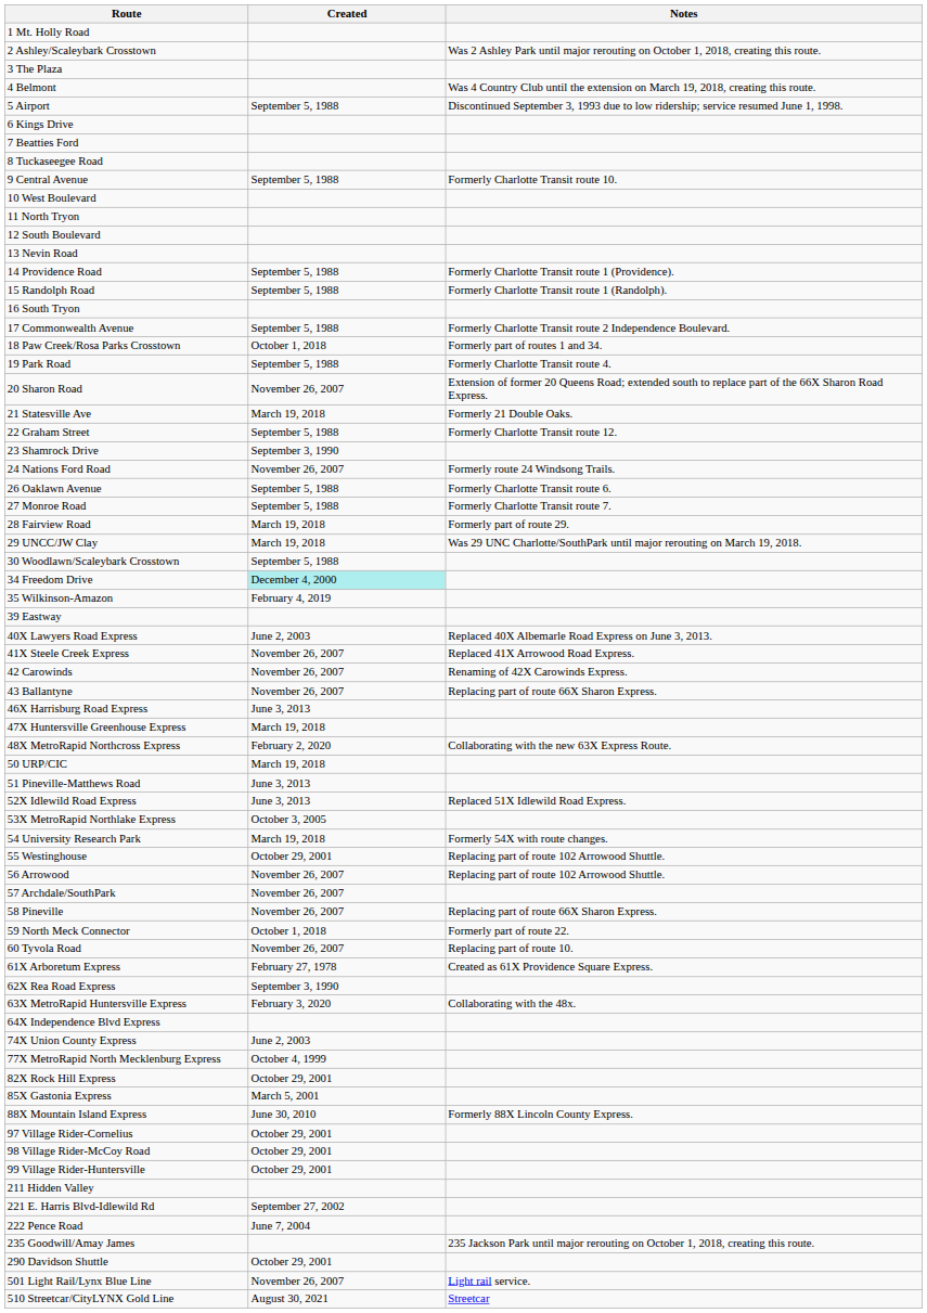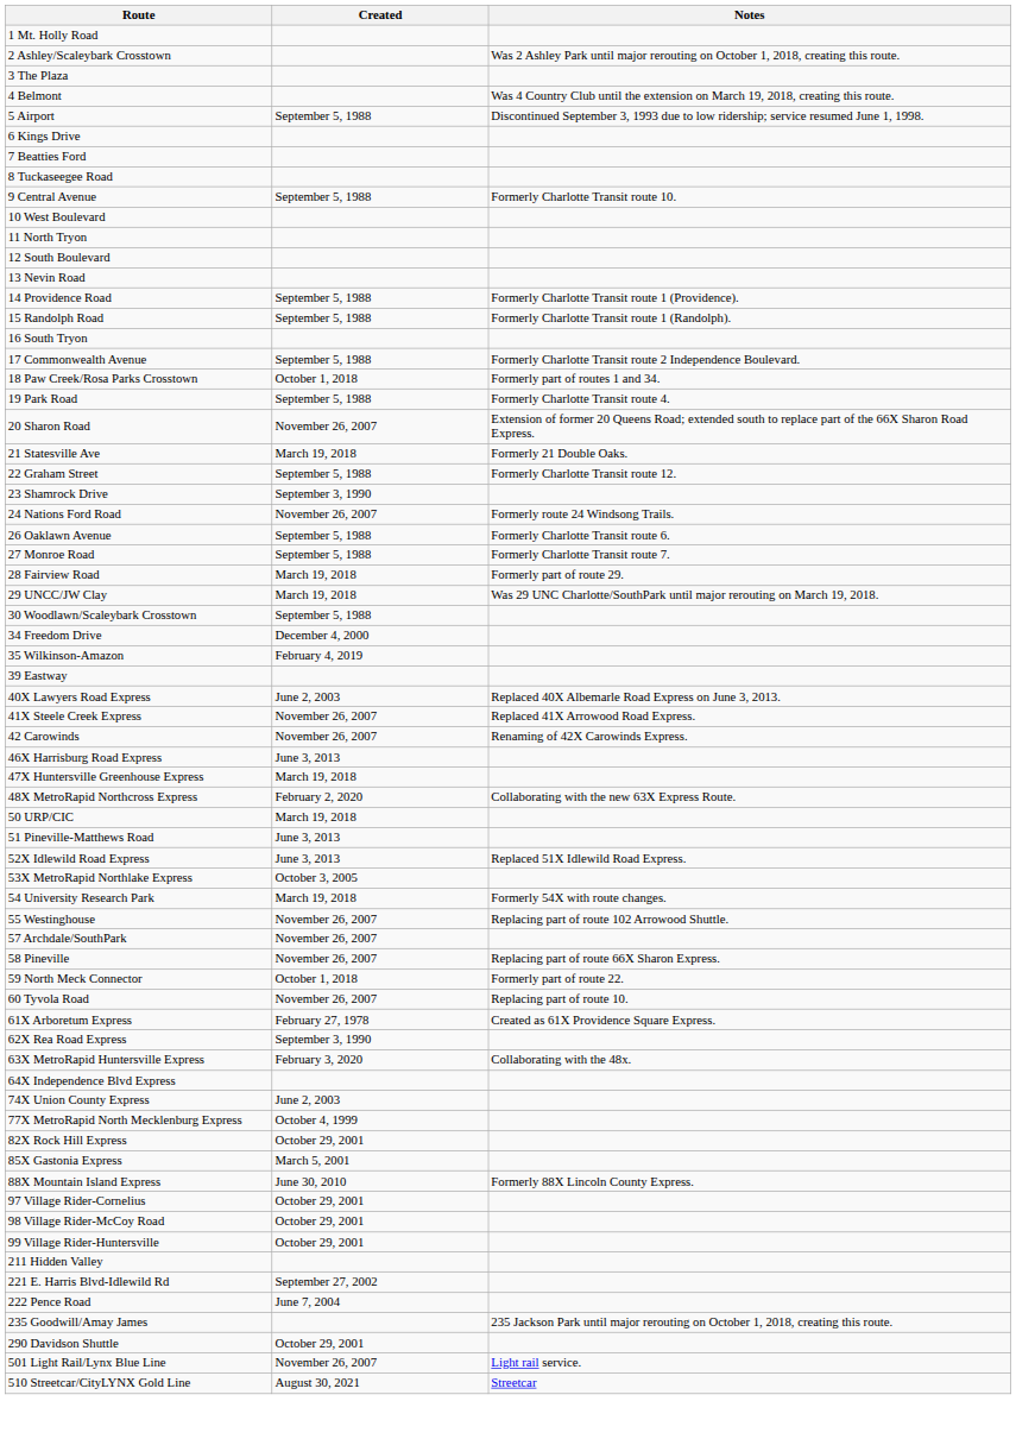 <table class="wikitable sortable" style="width:100%;">
 <tr>
 <th style="width:10em;">Route</th>
 <th style="width:8em;">Created</th>
 <th style="width:20em;">Notes</th>
 </tr>
 <tr>
 <td>1 Mt. Holly Road</td>
 <td></td>
 <td></td>
 </tr>
 <tr>
 <td>2 Ashley/Scaleybark Crosstown</td>
 <td></td>
 <td>Was 2 Ashley Park until major rerouting on October 1, 2018, creating this route.</td>
 </tr>
 <tr>
 <td>3 The Plaza</td>
 <td></td>
 <td></td>
 </tr>
 <tr>
 <td>4 Belmont</td>
 <td></td>
 <td>Was 4 Country Club until the extension on March 19, 2018, creating this route.</td>
 </tr>
 <tr>
 <td>5 Airport</td>
 <td>September 5, 1988</td>
 <td>Discontinued September 3, 1993 due to low ridership; service resumed June 1, 1998.</td>
 </tr>
 <tr>
 <td>6 Kings Drive</td>
 <td></td>
 <td></td>
 </tr>
 <tr>
 <td>7 Beatties Ford</td>
 <td></td>
 <td></td>
 </tr>
 <tr>
 <td>8 Tuckaseegee Road</td>
 <td></td>
 <td></td>
 </tr>
 <tr>
 <td>9 Central Avenue</td>
 <td>September 5, 1988</td>
 <td>Formerly Charlotte Transit route 10.</td>
 </tr>
 <tr>
 <td>10 West Boulevard</td>
 <td></td>
 <td></td>
 </tr>
 <tr>
 <td>11 North Tryon</td>
 <td></td>
 <td></td>
 </tr>
 <tr>
 <td>12 South Boulevard</td>
 <td></td>
 <td></td>
 </tr>
 <tr>
 <td>13 Nevin Road</td>
 <td></td>
 <td></td>
 </tr>
 <tr>
 <td>14 Providence Road</td>
 <td>September 5, 1988</td>
 <td>Formerly Charlotte Transit route 1 (Providence).</td>
 </tr>
 <tr>
 <td>15 Randolph Road</td>
 <td>September 5, 1988</td>
 <td>Formerly Charlotte Transit route 1 (Randolph).</td>
 </tr>
 <tr>
 <td>16 South Tryon</td>
 <td></td>
 <td></td>
 </tr>
 <tr>
 <td>17 Commonwealth Avenue</td>
 <td>September 5, 1988</td>
 <td>Formerly Charlotte Transit route 2 Independence Boulevard.</td>
 </tr>
 <tr>
 <td>18 Paw Creek/Rosa Parks Crosstown</td>
 <td>October 1, 2018</td>
 <td>Formerly part of routes 1 and 34.</td>
 </tr>
 <tr>
 <td>19 Park Road</td>
 <td>September 5, 1988</td>
 <td>Formerly Charlotte Transit route 4.</td>
 </tr>
 <tr>
 <td>20 Sharon Road</td>
 <td>November 26, 2007</td>
 <td>Extension of former 20 Queens Road; extended south to replace part of the 66X Sharon Road Express.</td>
 </tr>
 <tr>
 <td>21 Statesville Ave</td>
 <td>March 19, 2018</td>
 <td>Formerly 21 Double Oaks.</td>
 </tr>
 <tr>
 <td>22 Graham Street</td>
 <td>September 5, 1988</td>
 <td>Formerly Charlotte Transit route 12.</td>
 </tr>
 <tr>
 <td>23 Shamrock Drive</td>
 <td>September 3, 1990</td>
 <td></td>
 </tr>
 <tr>
 <td>24 Nations Ford Road</td>
 <td>November 26, 2007</td>
 <td>Formerly route 24 Windsong Trails.</td>
 </tr>
 <tr>
 <td>26 Oaklawn Avenue</td>
 <td>September 5, 1988</td>
 <td>Formerly Charlotte Transit route 6.</td>
 </tr>
 <tr>
 <td>27 Monroe Road</td>
 <td>September 5, 1988</td>
 <td>Formerly Charlotte Transit route 7.</td>
 </tr>
 <tr>
 <td>28 Fairview Road</td>
 <td>March 19, 2018</td>
 <td>Formerly part of route 29.</td>
 </tr>
 <tr>
 <td>29 UNCC/JW Clay</td>
 <td>March 19, 2018</td>
 <td>Was 29 UNC Charlotte/SouthPark until major rerouting on March 19, 2018.</td>
 </tr>
 <tr>
 <td>30 Woodlawn/Scaleybark Crosstown</td>
 <td>September 5, 1988</td>
 <td></td>
 </tr>
 <tr>
 <td>34 Freedom Drive</td>
-<td style="background: paleturquoise;">December 4, 2000</td>
+<td>December 4, 2000</td>
 <td></td>
 </tr>
 <tr>
 <td>35 Wilkinson-Amazon</td>
 <td>February 4, 2019</td>
 <td></td>
 </tr>
 <tr>
 <td>39 Eastway</td>
 <td></td>
 <td></td>
 </tr>
 <tr>
 <td>40X Lawyers Road Express</td>
 <td>June 2, 2003</td>
 <td>Replaced 40X Albemarle Road Express on June 3, 2013.</td>
 </tr>
 <tr>
 <td>41X Steele Creek Express</td>
 <td>November 26, 2007</td>
 <td>Replaced 41X Arrowood Road Express.</td>
 </tr>
 <tr>
 <td>42 Carowinds</td>
 <td>November 26, 2007</td>
 <td>Renaming of 42X Carowinds Express.</td>
-</tr>
-<tr>
-<td>43 Ballantyne</td>
-<td>November 26, 2007</td>
-<td>Replacing part of route 66X Sharon Express.</td>
 </tr>
 <tr>
 <td>46X Harrisburg Road Express</td>
 <td>June 3, 2013</td>
 <td></td>
 </tr>
 <tr>
 <td>47X Huntersville Greenhouse Express</td>
 <td>March 19, 2018</td>
 <td></td>
 </tr>
 <tr>
 <td>48X MetroRapid Northcross Express</td>
 <td>February 2, 2020</td>
 <td>Collaborating with the new 63X Express Route.</td>
 </tr>
 <tr>
 <td>50 URP/CIC</td>
 <td>March 19, 2018</td>
 <td></td>
 </tr>
 <tr>
 <td>51 Pineville-Matthews Road</td>
 <td>June 3, 2013</td>
 <td></td>
 </tr>
 <tr>
 <td>52X Idlewild Road Express</td>
 <td>June 3, 2013</td>
 <td>Replaced 51X Idlewild Road Express.</td>
 </tr>
 <tr>
 <td>53X MetroRapid Northlake Express</td>
 <td>October 3, 2005</td>
 <td></td>
 </tr>
 <tr>
 <td>54 University Research Park</td>
 <td>March 19, 2018</td>
 <td>Formerly 54X with route changes.</td>
 </tr>
 <tr>
 <td>55 Westinghouse</td>
-<td>October 29, 2001</td>
-<td>Replacing part of route 102 Arrowood Shuttle.</td>
-</tr>
-<tr>
-<td>56 Arrowood</td>
 <td>November 26, 2007</td>
 <td>Replacing part of route 102 Arrowood Shuttle.</td>
 </tr>
 <tr>
 <td>57 Archdale/SouthPark</td>
 <td>November 26, 2007</td>
 <td></td>
 </tr>
 <tr>
 <td>58 Pineville</td>
 <td>November 26, 2007</td>
 <td>Replacing part of route 66X Sharon Express.</td>
 </tr>
 <tr>
 <td>59 North Meck Connector</td>
 <td>October 1, 2018</td>
 <td>Formerly part of route 22.</td>
 </tr>
 <tr>
 <td>60 Tyvola Road</td>
 <td>November 26, 2007</td>
 <td>Replacing part of route 10.</td>
 </tr>
 <tr>
 <td>61X Arboretum Express</td>
 <td>February 27, 1978</td>
 <td>Created as 61X Providence Square Express.</td>
 </tr>
 <tr>
 <td>62X Rea Road Express</td>
 <td>September 3, 1990</td>
 <td></td>
 </tr>
 <tr>
 <td>63X MetroRapid Huntersville Express</td>
 <td>February 3, 2020</td>
 <td>Collaborating with the 48x.</td>
 </tr>
 <tr>
 <td>64X Independence Blvd Express</td>
 <td></td>
 <td></td>
 </tr>
 <tr>
 <td>74X Union County Express</td>
 <td>June 2, 2003</td>
 <td></td>
 </tr>
 <tr>
 <td>77X MetroRapid North Mecklenburg Express</td>
 <td>October 4, 1999</td>
 <td></td>
 </tr>
 <tr>
 <td>82X Rock Hill Express</td>
 <td>October 29, 2001</td>
 <td></td>
 </tr>
 <tr>
 <td>85X Gastonia Express</td>
 <td>March 5, 2001</td>
 <td></td>
 </tr>
 <tr>
 <td>88X Mountain Island Express</td>
 <td>June 30, 2010</td>
 <td>Formerly 88X Lincoln County Express.</td>
 </tr>
 <tr>
 <td>97 Village Rider-Cornelius</td>
 <td>October 29, 2001</td>
 <td></td>
 </tr>
 <tr>
 <td>98 Village Rider-McCoy Road</td>
 <td>October 29, 2001</td>
 <td></td>
 </tr>
 <tr>
 <td>99 Village Rider-Huntersville</td>
 <td>October 29, 2001</td>
 <td></td>
 </tr>
 <tr>
 <td>211 Hidden Valley</td>
 <td></td>
 <td></td>
 </tr>
 <tr>
 <td>221 E. Harris Blvd-Idlewild Rd</td>
 <td>September 27, 2002</td>
 <td></td>
 </tr>
 <tr>
 <td>222 Pence Road</td>
 <td>June 7, 2004</td>
 <td></td>
 </tr>
 <tr>
 <td>235 Goodwill/Amay James</td>
 <td></td>
 <td>235 Jackson Park until major rerouting on October 1, 2018, creating this route.</td>
 </tr>
 <tr>
 <td>290 Davidson Shuttle</td>
 <td>October 29, 2001</td>
 <td></td>
 </tr>
 <tr>
 <td>501 Light Rail/Lynx Blue Line</td>
 <td>November 26, 2007</td>
 <td><a href='#'>Light rail</a> service.</td>
 </tr>
 <tr>
 <td>510 Streetcar/CityLYNX Gold Line</td>
 <td>August 30, 2021</td>
 <td><a href='#'>Streetcar</a></td>
 </tr>
 </table>
